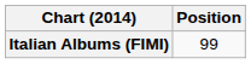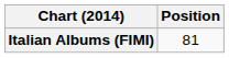 <table class="wikitable plainrowheaders" style="text-align:center">
 <tr>
 <th scope="col">Chart (2014)</th>
 <th scope="col">Position</th>
 </tr>
 <tr>
 <th scope="row">Italian Albums (FIMI)</th>
-<td>99</td>
+<td>81</td>
 </tr>
 </table>
